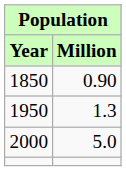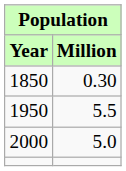 <table class="wikitable" style="float: right; margin-left: 10px">
 <tr>
 <th colspan="4"  style="text-align:center; background:#cfb;">Population</th>
 </tr>
 <tr>
 <th style="background:#cfb;">Year</th>
 <th style="background:#cfb;">Million</th>
 </tr>
 <tr>
 <td style="text-align:left;">1850</td>
-<td style="text-align:right;">0.90</td>
+<td style="text-align:right;">0.30</td>
 </tr>
 <tr>
 <td style="text-align:left;">1950</td>
-<td style="text-align:right;">1.3</td>
+<td style="text-align:right;">5.5</td>
 </tr>
 <tr>
 <td style="text-align:left;">2000</td>
 <td style="text-align:right;">5.0</td>
 </tr>
 <tr>
 <td style="text-align:left;"></td>
 <td style="text-align:right;"></td>
 </tr>
 </table>
